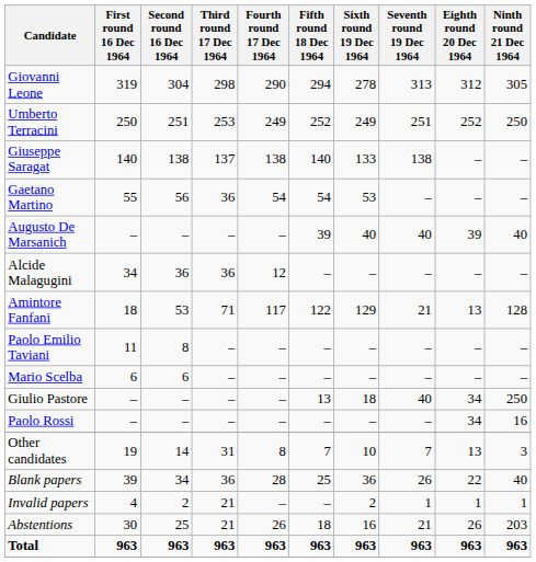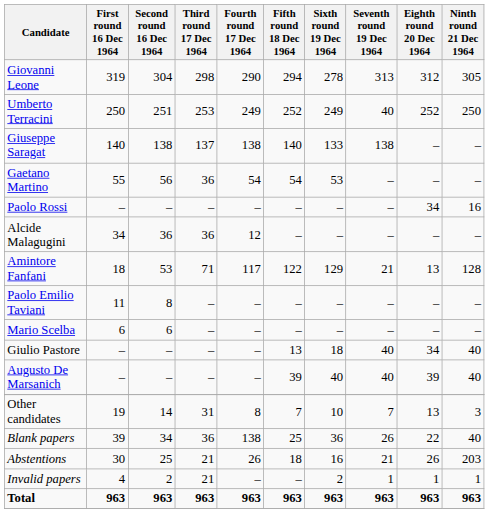 <table class="wikitable sortable" style=text-align:right>
 <tr>
 <th style="font-size: 85%;">Candidate</th>
 <th style="font-size: 85%;">First round<br>16 Dec 1964</th>
 <th style="font-size: 85%;">Second round<br>16 Dec 1964</th>
 <th style="font-size: 85%;">Third round<br>17 Dec 1964</th>
 <th data-sort-type="number" style="font-size: 85%;">Fourth round<br>17 Dec 1964</th>
 <th data-sort-type="number" style="font-size: 85%;">Fifth round<br>18 Dec 1964</th>
 <th data-sort-type="number" style="font-size: 85%;">Sixth round<br>19 Dec 1964</th>
 <th data-sort-type="number" style="font-size: 85%;">Seventh round<br>19 Dec 1964</th>
 <th data-sort-type="number" style="font-size: 85%;">Eighth round<br>20 Dec 1964</th>
 <th data-sort-type="number" style="font-size: 85%;">Ninth round<br>21 Dec 1964</th>
 </tr>
 <tr>
 <td align=left><a href='#'>Giovanni Leone</a></td>
 <td>319</td>
 <td>304</td>
 <td>298</td>
 <td>290</td>
 <td>294</td>
 <td>278</td>
 <td>313</td>
 <td>312</td>
 <td>305</td>
 </tr>
 <tr>
 <td align=left><a href='#'>Umberto Terracini</a></td>
 <td>250</td>
 <td>251</td>
 <td>253</td>
 <td>249</td>
 <td>252</td>
 <td>249</td>
-<td>251</td>
+<td>40</td>
 <td>252</td>
 <td>250</td>
 </tr>
 <tr>
 <td align=left><a href='#'>Giuseppe Saragat</a></td>
 <td>140</td>
 <td>138</td>
 <td>137</td>
 <td>138</td>
 <td>140</td>
 <td>133</td>
 <td>138</td>
 <td>–</td>
 <td>–</td>
 </tr>
 <tr>
 <td align=left><a href='#'>Gaetano Martino</a></td>
 <td>55</td>
 <td>56</td>
 <td>36</td>
 <td>54</td>
 <td>54</td>
 <td>53</td>
 <td>–</td>
 <td>–</td>
 <td>–</td>
 </tr>
 <tr>
-<td align=left><a href='#'>Augusto De Marsanich</a></td>
+<td align=left><a href='#'>Paolo Rossi</a></td>
 <td>–</td>
 <td>–</td>
 <td>–</td>
 <td>–</td>
-<td>39</td>
-<td>40</td>
-<td>40</td>
-<td>39</td>
-<td>40</td>
+<td>–</td>
+<td>–</td>
+<td>–</td>
+<td>34</td>
+<td>16</td>
 </tr>
 <tr>
 <td align=left>Alcide Malagugini</td>
 <td>34</td>
 <td>36</td>
 <td>36</td>
 <td>12</td>
 <td>–</td>
 <td>–</td>
 <td>–</td>
 <td>–</td>
 <td>–</td>
 </tr>
 <tr>
 <td align=left><a href='#'>Amintore Fanfani</a></td>
 <td>18</td>
 <td>53</td>
 <td>71</td>
 <td>117</td>
 <td>122</td>
 <td>129</td>
 <td>21</td>
 <td>13</td>
 <td>128</td>
 </tr>
 <tr>
 <td align=left><a href='#'>Paolo Emilio Taviani</a></td>
 <td>11</td>
 <td>8</td>
 <td>–</td>
 <td>–</td>
 <td>–</td>
 <td>–</td>
 <td>–</td>
 <td>–</td>
 <td>–</td>
 </tr>
 <tr>
 <td align=left><a href='#'>Mario Scelba</a></td>
 <td>6</td>
 <td>6</td>
 <td>–</td>
 <td>–</td>
 <td>–</td>
 <td>–</td>
 <td>–</td>
 <td>–</td>
 <td>–</td>
 </tr>
 <tr>
 <td align=left>Giulio Pastore</td>
 <td>–</td>
 <td>–</td>
 <td>–</td>
 <td>–</td>
 <td>13</td>
 <td>18</td>
 <td>40</td>
 <td>34</td>
-<td>250</td>
+<td>40</td>
 </tr>
 <tr>
-<td align=left><a href='#'>Paolo Rossi</a></td>
+<td align=left><a href='#'>Augusto De Marsanich</a></td>
 <td>–</td>
 <td>–</td>
 <td>–</td>
 <td>–</td>
-<td>–</td>
-<td>–</td>
-<td>–</td>
-<td>34</td>
-<td>16</td>
+<td>39</td>
+<td>40</td>
+<td>40</td>
+<td>39</td>
+<td>40</td>
 </tr>
 <tr>
 </tr>
 <tr class="sortbottom">
 <td align=left>Other candidates</td>
 <td>19</td>
 <td>14</td>
 <td>31</td>
 <td>8</td>
 <td>7</td>
 <td>10</td>
 <td>7</td>
 <td>13</td>
 <td>3</td>
 </tr>
 <tr class="sortbottom">
 <td align=left><em>Blank papers</em></td>
 <td>39</td>
 <td>34</td>
 <td>36</td>
-<td>28</td>
+<td>138</td>
 <td>25</td>
 <td>36</td>
 <td>26</td>
 <td>22</td>
 <td>40</td>
+</tr>
+<tr class="sortbottom">
+<td align=left><em>Abstentions</em></td>
+<td>30</td>
+<td>25</td>
+<td>21</td>
+<td>26</td>
+<td>18</td>
+<td>16</td>
+<td>21</td>
+<td>26</td>
+<td>203</td>
 </tr>
 <tr class="sortbottom">
 <td align=left><em>Invalid papers</em></td>
 <td>4</td>
 <td>2</td>
 <td>21</td>
 <td>–</td>
 <td>–</td>
 <td>2</td>
 <td>1</td>
 <td>1</td>
 <td>1</td>
-</tr>
-<tr class="sortbottom">
-<td align=left><em>Abstentions</em></td>
-<td>30</td>
-<td>25</td>
-<td>21</td>
-<td>26</td>
-<td>18</td>
-<td>16</td>
-<td>21</td>
-<td>26</td>
-<td>203</td>
 </tr>
 <tr class="sortbottom">
 <td align=left><strong>Total</strong></td>
 <td><strong>963</strong></td>
 <td><strong>963</strong></td>
 <td><strong>963</strong></td>
 <td><strong>963</strong></td>
 <td><strong>963</strong></td>
 <td><strong>963</strong></td>
 <td><strong>963</strong></td>
 <td><strong>963</strong></td>
 <td><strong>963</strong></td>
 </tr>
 <tr class="sortbottom">
 </tr>
 </table>
